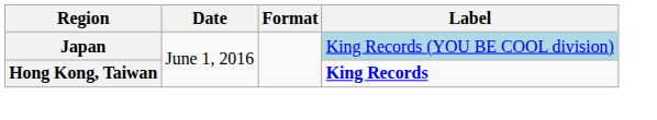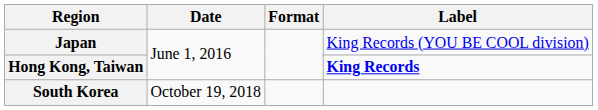 <table class="wikitable plainrowheaders">
 <tr>
 <th>Region</th>
 <th>Date</th>
 <th>Format</th>
 <th>Label</th>
 </tr>
 <tr>
 <th scope="row">Japan</th>
 <td rowspan="2">June 1, 2016</td>
 <td rowspan="2"></td>
-<td style="background: lightblue;"><a href='#'>King Records (YOU BE COOL division)</a></td>
+<td><a href='#'>King Records (YOU BE COOL division)</a></td>
 </tr>
 <tr>
 <th scope="row">Hong Kong, Taiwan</th>
 <td><strong><a href='#'>King Records</a></strong></td>
 </tr>
+<tr>
+<th scope="row">South Korea</th>
+<td>October 19, 2018</td>
+<td></td>
+<td></td>
+</tr>
 </table>
